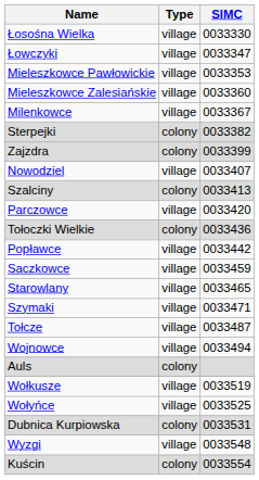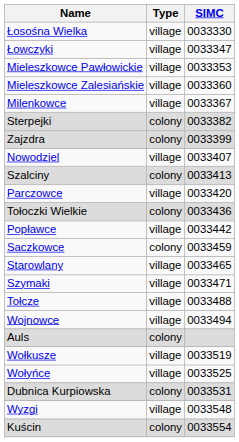 <table class=wikitable>
 <tr>
 <th>Name</th>
 <th>Type</th>
 <th><a href='#'>SIMC</a></th>
 </tr>
 <tr>
 <td><a href='#'>Łosośna Wielka</a></td>
 <td>village</td>
 <td>0033330</td>
 </tr>
 <tr>
 <td><a href='#'>Łowczyki</a></td>
 <td>village</td>
 <td>0033347</td>
 </tr>
 <tr>
 <td><a href='#'>Mieleszkowce Pawłowickie</a></td>
 <td>village</td>
 <td>0033353</td>
 </tr>
 <tr>
 <td><a href='#'>Mieleszkowce Zalesiańskie</a></td>
 <td>village</td>
 <td>0033360</td>
 </tr>
 <tr>
 <td><a href='#'>Milenkowce</a></td>
 <td>village</td>
 <td>0033367</td>
 </tr>
 <tr bgcolor="#DCDCDC">
 <td>Sterpejki</td>
 <td>colony</td>
 <td>0033382</td>
 </tr>
 <tr bgcolor="#DCDCDC">
 <td>Zajzdra</td>
 <td>colony</td>
 <td>0033399</td>
 </tr>
 <tr>
 <td><a href='#'>Nowodziel</a></td>
 <td>village</td>
 <td>0033407</td>
 </tr>
 <tr bgcolor="#DCDCDC">
 <td>Szalciny</td>
 <td>colony</td>
 <td>0033413</td>
 </tr>
 <tr>
 <td><a href='#'>Parczowce</a></td>
 <td>village</td>
 <td>0033420</td>
 </tr>
 <tr bgcolor="#DCDCDC">
 <td>Tołoczki Wielkie</td>
 <td>colony</td>
 <td>0033436</td>
 </tr>
 <tr>
 <td><a href='#'>Popławce</a></td>
 <td>village</td>
 <td>0033442</td>
 </tr>
 <tr>
 <td><a href='#'>Saczkowce</a></td>
-<td>village</td>
+<td>colony</td>
 <td>0033459</td>
 </tr>
 <tr>
 <td><a href='#'>Starowlany</a></td>
 <td>village</td>
 <td>0033465</td>
 </tr>
 <tr>
 <td><a href='#'>Szymaki</a></td>
 <td>village</td>
 <td>0033471</td>
 </tr>
 <tr>
 <td><a href='#'>Tołcze</a></td>
 <td>village</td>
-<td>0033487</td>
+<td>0033488</td>
 </tr>
 <tr>
 <td><a href='#'>Wojnowce</a></td>
 <td>village</td>
 <td>0033494</td>
 </tr>
 <tr bgcolor="#DCDCDC">
 <td>Auls</td>
 <td>colony</td>
 <td></td>
 </tr>
 <tr>
 <td><a href='#'>Wołkusze</a></td>
 <td>village</td>
 <td>0033519</td>
 </tr>
 <tr>
 <td><a href='#'>Wołyńce</a></td>
 <td>village</td>
 <td>0033525</td>
 </tr>
 <tr bgcolor="#DCDCDC">
 <td>Dubnica Kurpiowska</td>
 <td>colony</td>
 <td>0033531</td>
 </tr>
 <tr>
 <td><a href='#'>Wyzgi</a></td>
 <td>village</td>
 <td>0033548</td>
 </tr>
 <tr bgcolor="#DCDCDC">
 <td>Kuścin</td>
 <td>colony</td>
 <td>0033554</td>
 </tr>
 </table>
